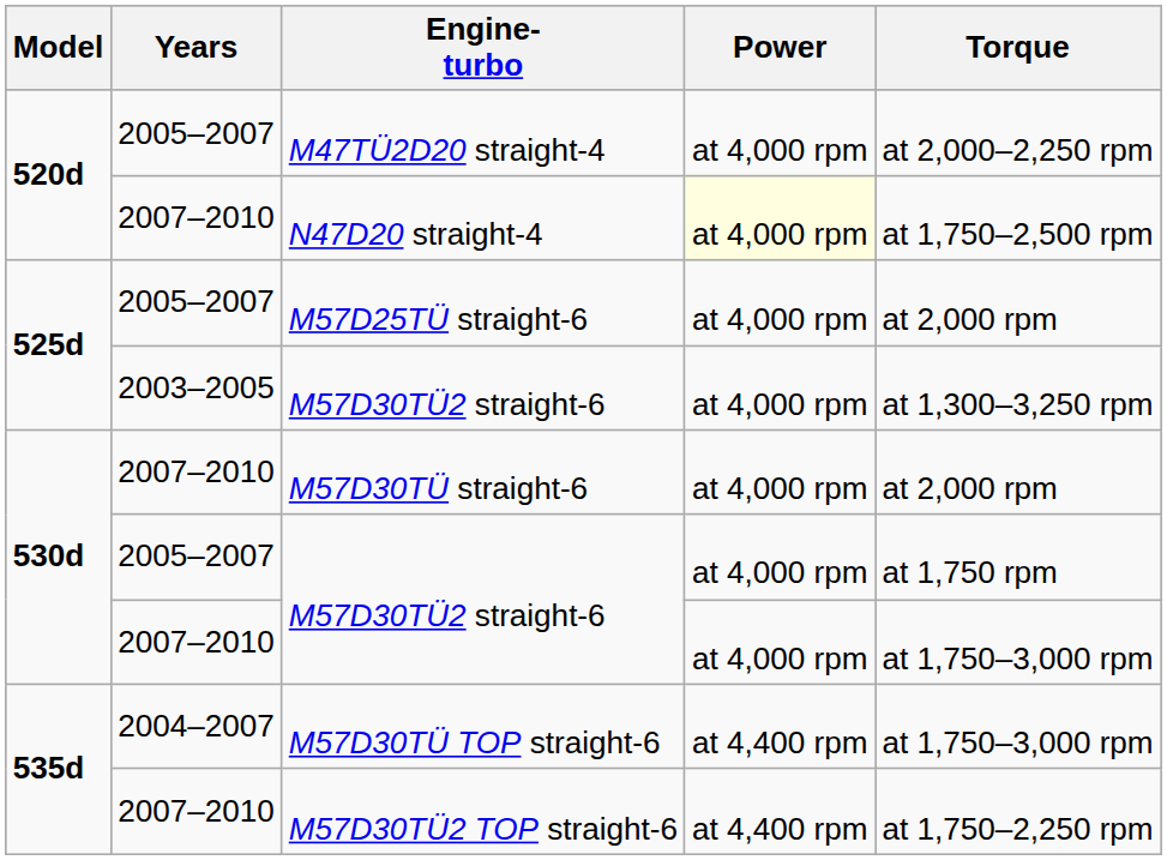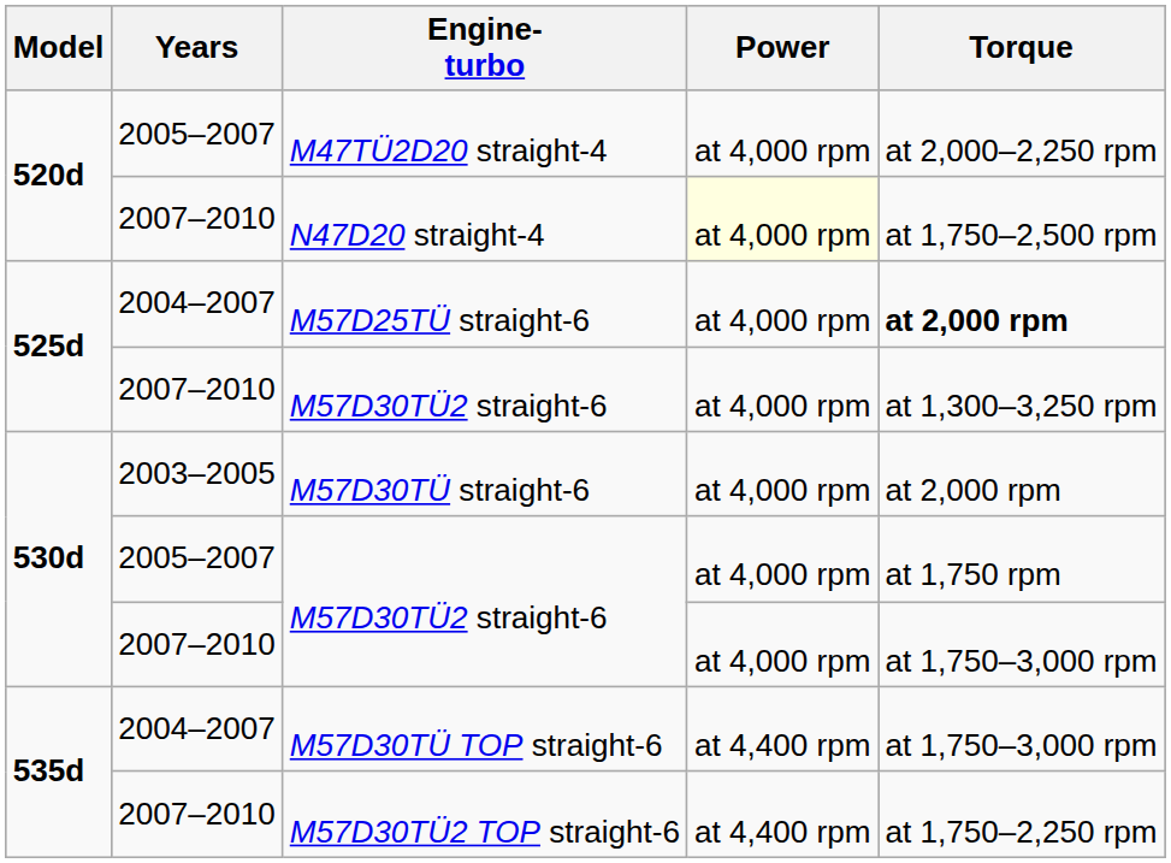 <table class="wikitable">
 <tr>
 <th>Model</th>
 <th>Years</th>
 <th>Engine- <br> <a href='#'>turbo</a></th>
 <th>Power</th>
 <th>Torque</th>
 </tr>
 <tr>
 <td rowspan=2><strong>520d</strong></td>
 <td>2005–2007</td>
 <td> <br> <em><a href='#'>M47TÜ2D20</a></em> straight-4</td>
 <td> <br> at 4,000 rpm</td>
 <td> <br> at 2,000–2,250 rpm</td>
 </tr>
 <tr>
 <td>2007–2010</td>
 <td> <br> <em><a href='#'>N47D20</a></em> straight-4</td>
 <td style="background: lightyellow;"> <br> at 4,000 rpm</td>
 <td> <br> at 1,750–2,500 rpm</td>
 </tr>
 <tr>
 <td rowspan=2><strong>525d</strong></td>
-<td>2005–2007</td>
+<td>2004–2007</td>
 <td> <br> <em><a href='#'>M57D25TÜ</a></em> straight-6</td>
 <td> <br> at 4,000 rpm</td>
-<td> <br> at 2,000 rpm</td>
+<td><strong> <br> at 2,000 rpm</strong></td>
 </tr>
 <tr>
-<td>2003–2005</td>
+<td>2007–2010</td>
 <td> <br> <em><a href='#'>M57D30TÜ2</a></em> straight-6</td>
 <td> <br> at 4,000 rpm</td>
 <td> <br> at 1,300–3,250 rpm</td>
 </tr>
 <tr>
 <td rowspan=3><strong>530d</strong></td>
-<td>2007–2010</td>
+<td>2003–2005</td>
 <td> <br> <em><a href='#'>M57D30TÜ</a></em> straight-6</td>
 <td> <br> at 4,000 rpm</td>
 <td> <br> at 2,000 rpm</td>
 </tr>
 <tr>
 <td>2005–2007</td>
 <td rowspan="2"> <br> <em><a href='#'>M57D30TÜ2</a></em> straight-6</td>
 <td> <br> at 4,000 rpm</td>
 <td> <br> at 1,750 rpm</td>
 </tr>
 <tr>
 <td>2007–2010</td>
 <td> <br>  at 4,000 rpm</td>
 <td> <br> at 1,750–3,000 rpm</td>
 </tr>
 <tr>
 <td rowspan=2><strong>535d</strong></td>
 <td>2004–2007</td>
 <td> <br> <em><a href='#'>M57D30TÜ TOP</a></em> straight-6</td>
 <td> <br> at 4,400 rpm</td>
 <td> <br> at 1,750–3,000 rpm</td>
 </tr>
 <tr>
 <td>2007–2010</td>
 <td> <br> <em><a href='#'>M57D30TÜ2 TOP</a></em> straight-6</td>
 <td> <br> at 4,400 rpm</td>
 <td> <br> at 1,750–2,250 rpm</td>
 </tr>
 </table>
